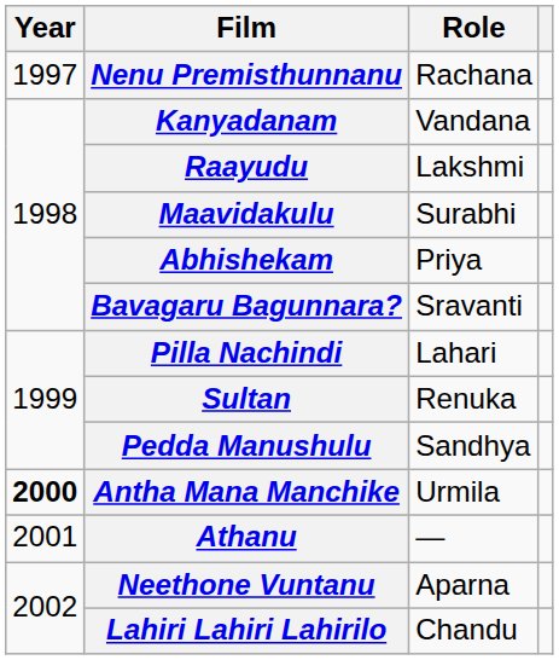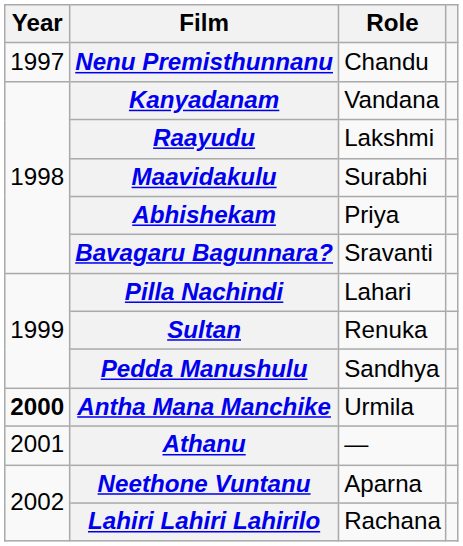 <table class="wikitable sortable">
 <tr>
 <th>Year</th>
 <th>Film</th>
 <th>Role</th>
 <th></th>
 </tr>
 <tr>
 <td>1997</td>
 <th scope="row"><em><a href='#'>Nenu Premisthunnanu</a></em></th>
-<td>Rachana</td>
+<td>Chandu</td>
 <td></td>
 </tr>
 <tr>
 <td rowspan="5">1998</td>
 <th scope="row"><em><a href='#'>Kanyadanam</a></em></th>
 <td>Vandana</td>
 <td></td>
 </tr>
 <tr>
 <th scope="row"><em><a href='#'>Raayudu</a></em></th>
 <td>Lakshmi</td>
 <td></td>
 </tr>
 <tr>
 <th scope="row"><em><a href='#'>Maavidakulu</a></em></th>
 <td>Surabhi</td>
 <td></td>
 </tr>
 <tr>
 <th scope="row"><em><a href='#'>Abhishekam</a></em></th>
 <td>Priya</td>
 <td></td>
 </tr>
 <tr>
 <th><em><a href='#'>Bavagaru Bagunnara?</a></em></th>
 <td>Sravanti</td>
 <td></td>
 </tr>
 <tr>
 <td rowspan="3">1999</td>
 <th scope="row"><em><a href='#'>Pilla Nachindi</a></em></th>
 <td>Lahari</td>
 <td></td>
 </tr>
 <tr>
 <th scope="row"><em><a href='#'>Sultan</a></em></th>
 <td>Renuka</td>
 <td></td>
 </tr>
 <tr>
 <th scope="row"><em><a href='#'>Pedda Manushulu</a></em></th>
 <td>Sandhya</td>
 <td></td>
 </tr>
 <tr>
 <td><strong>2000</strong></td>
 <th scope="row"><em><a href='#'>Antha Mana Manchike</a></em></th>
 <td>Urmila</td>
 <td></td>
 </tr>
 <tr>
 <td>2001</td>
 <th scope="row"><em><a href='#'>Athanu</a></em></th>
 <td>—</td>
 <td></td>
 </tr>
 <tr>
 <td rowspan="2">2002</td>
 <th scope="row"><em><a href='#'>Neethone Vuntanu</a></em></th>
 <td>Aparna</td>
 <td></td>
 </tr>
 <tr>
 <th scope="row"><em><a href='#'>Lahiri Lahiri Lahirilo</a></em><br></th>
-<td>Chandu</td>
+<td>Rachana</td>
 <td></td>
 </tr>
 </table>
